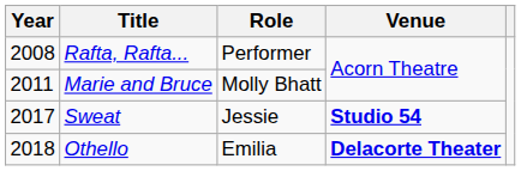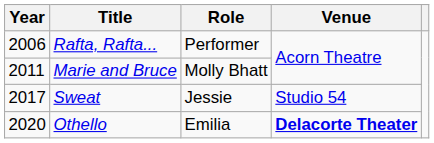 <table class="wikitable sortable">
 <tr>
 <th>Year</th>
 <th>Title</th>
 <th>Role</th>
 <th>Venue</th>
 <th class="unsortable"></th>
 </tr>
 <tr>
-<td>2008</td>
+<td>2006</td>
 <td><em><a href='#'>Rafta, Rafta...</a></em></td>
 <td>Performer</td>
 <td rowspan="2"><a href='#'>Acorn Theatre</a></td>
 <td rowspan="4" style="text-align:center;"></td>
 </tr>
 <tr>
 <td>2011</td>
 <td><em><a href='#'>Marie and Bruce</a></em></td>
 <td>Molly Bhatt</td>
 </tr>
 <tr>
 <td>2017</td>
 <td><em><a href='#'>Sweat</a></em></td>
 <td>Jessie</td>
-<td><strong><a href='#'>Studio 54</a></strong></td>
+<td><a href='#'>Studio 54</a></td>
 </tr>
 <tr>
-<td>2018</td>
+<td>2020</td>
 <td><em><a href='#'>Othello</a></em></td>
 <td>Emilia</td>
 <td><strong><a href='#'>Delacorte Theater</a></strong></td>
 </tr>
 </table>
